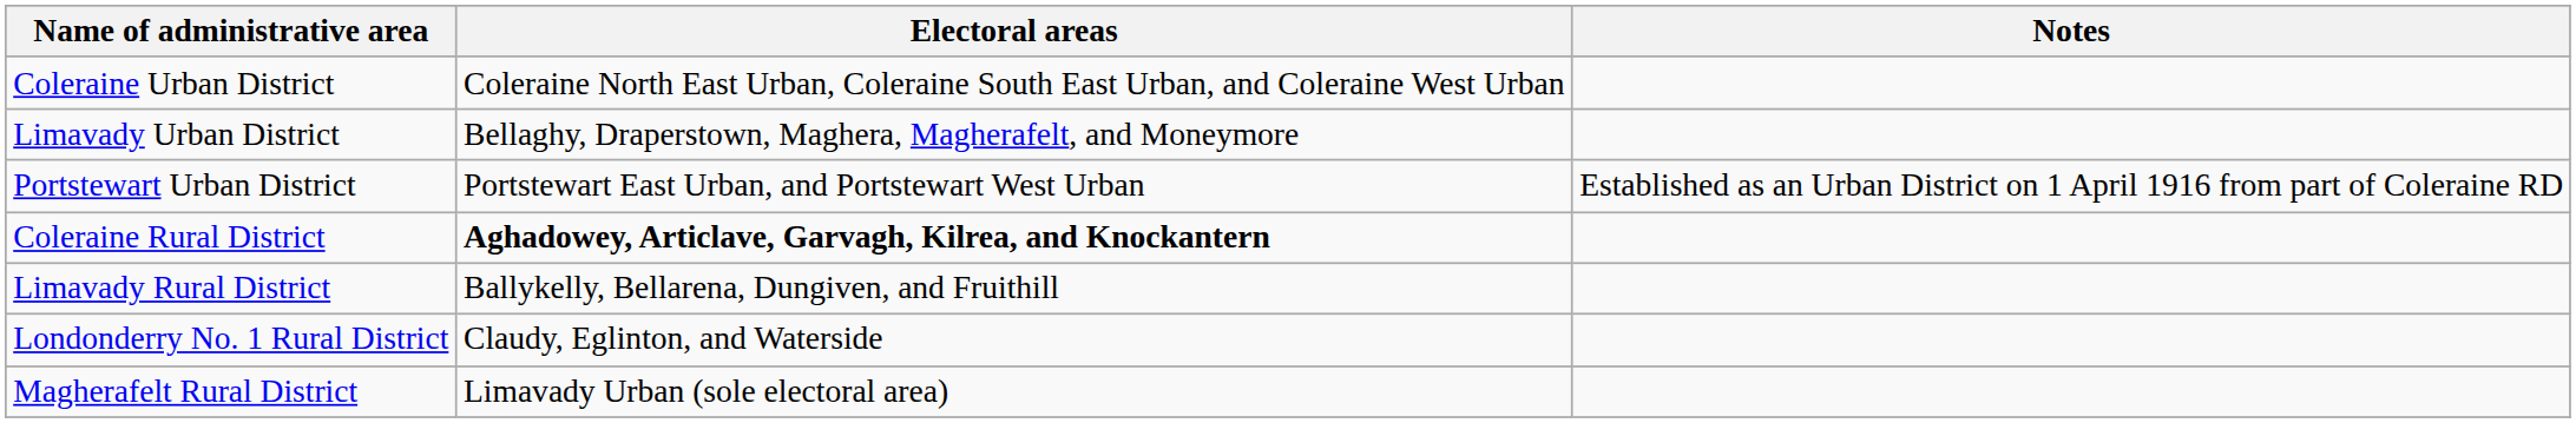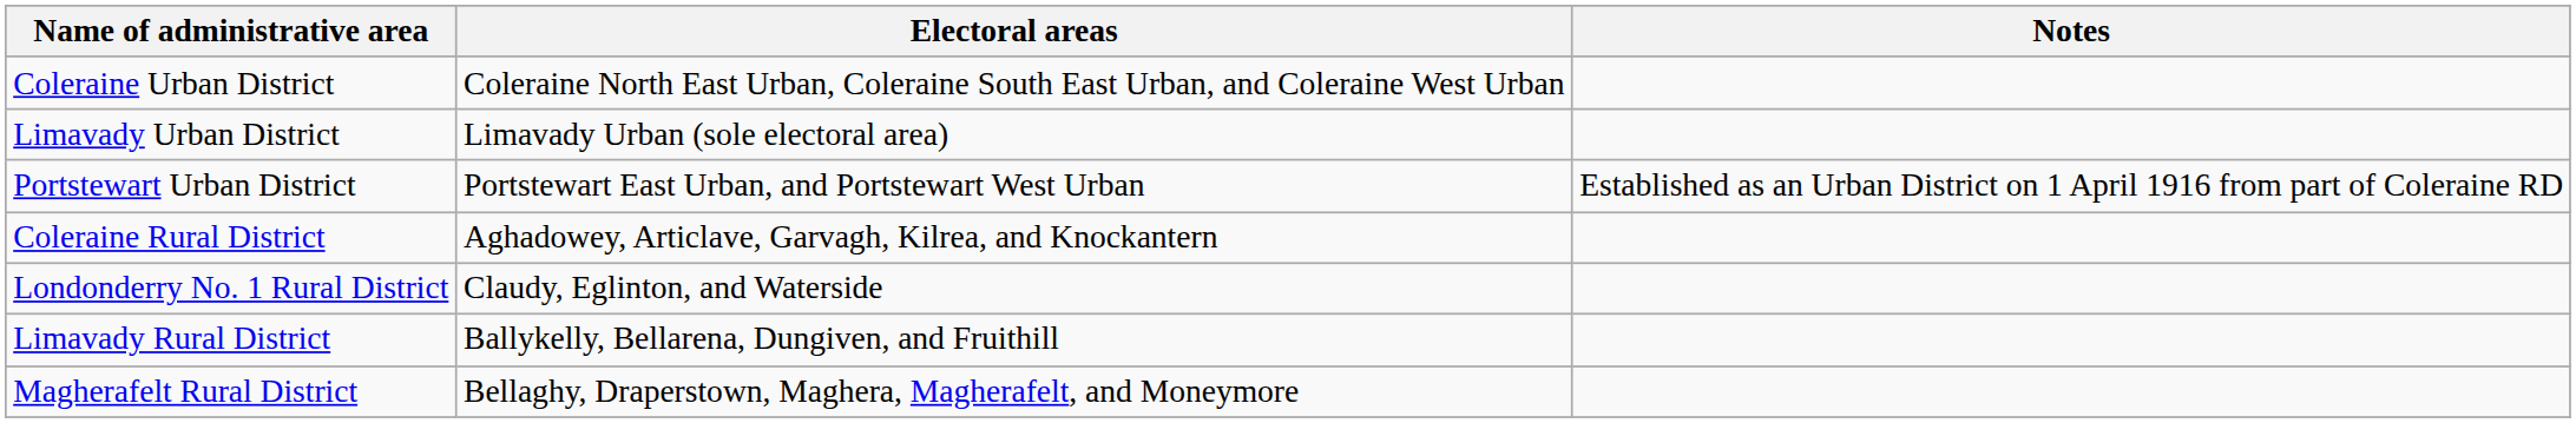 <table class="wikitable">
 <tr>
 <th>Name of administrative area</th>
 <th>Electoral areas</th>
 <th>Notes</th>
 </tr>
 <tr>
 <td><a href='#'>Coleraine</a> Urban District</td>
 <td>Coleraine North East Urban, Coleraine South East Urban, and Coleraine West Urban</td>
 <td></td>
 </tr>
 <tr>
 <td><a href='#'>Limavady</a> Urban District</td>
-<td>Bellaghy, Draperstown, Maghera, <a href='#'>Magherafelt</a>, and Moneymore</td>
+<td>Limavady Urban (sole electoral area)</td>
 <td></td>
 </tr>
 <tr>
 <td><a href='#'>Portstewart</a> Urban District</td>
 <td>Portstewart East Urban, and Portstewart West Urban</td>
 <td>Established as an Urban District on 1 April 1916 from part of Coleraine RD</td>
 </tr>
 <tr>
 <td><a href='#'>Coleraine Rural District</a></td>
-<td><strong>Aghadowey, Articlave, Garvagh, Kilrea, and Knockantern</strong></td>
+<td>Aghadowey, Articlave, Garvagh, Kilrea, and Knockantern</td>
+<td></td>
+</tr>
+<tr>
+<td><a href='#'>Londonderry No. 1 Rural District</a></td>
+<td>Claudy, Eglinton, and Waterside</td>
 <td></td>
 </tr>
 <tr>
 <td><a href='#'>Limavady Rural District</a></td>
 <td>Ballykelly, Bellarena, Dungiven, and Fruithill</td>
 <td></td>
 </tr>
 <tr>
-<td><a href='#'>Londonderry No. 1 Rural District</a></td>
-<td>Claudy, Eglinton, and Waterside</td>
-<td></td>
-</tr>
-<tr>
 <td><a href='#'>Magherafelt Rural District</a></td>
-<td>Limavady Urban (sole electoral area)</td>
+<td>Bellaghy, Draperstown, Maghera, <a href='#'>Magherafelt</a>, and Moneymore</td>
 <td></td>
 </tr>
 </table>
